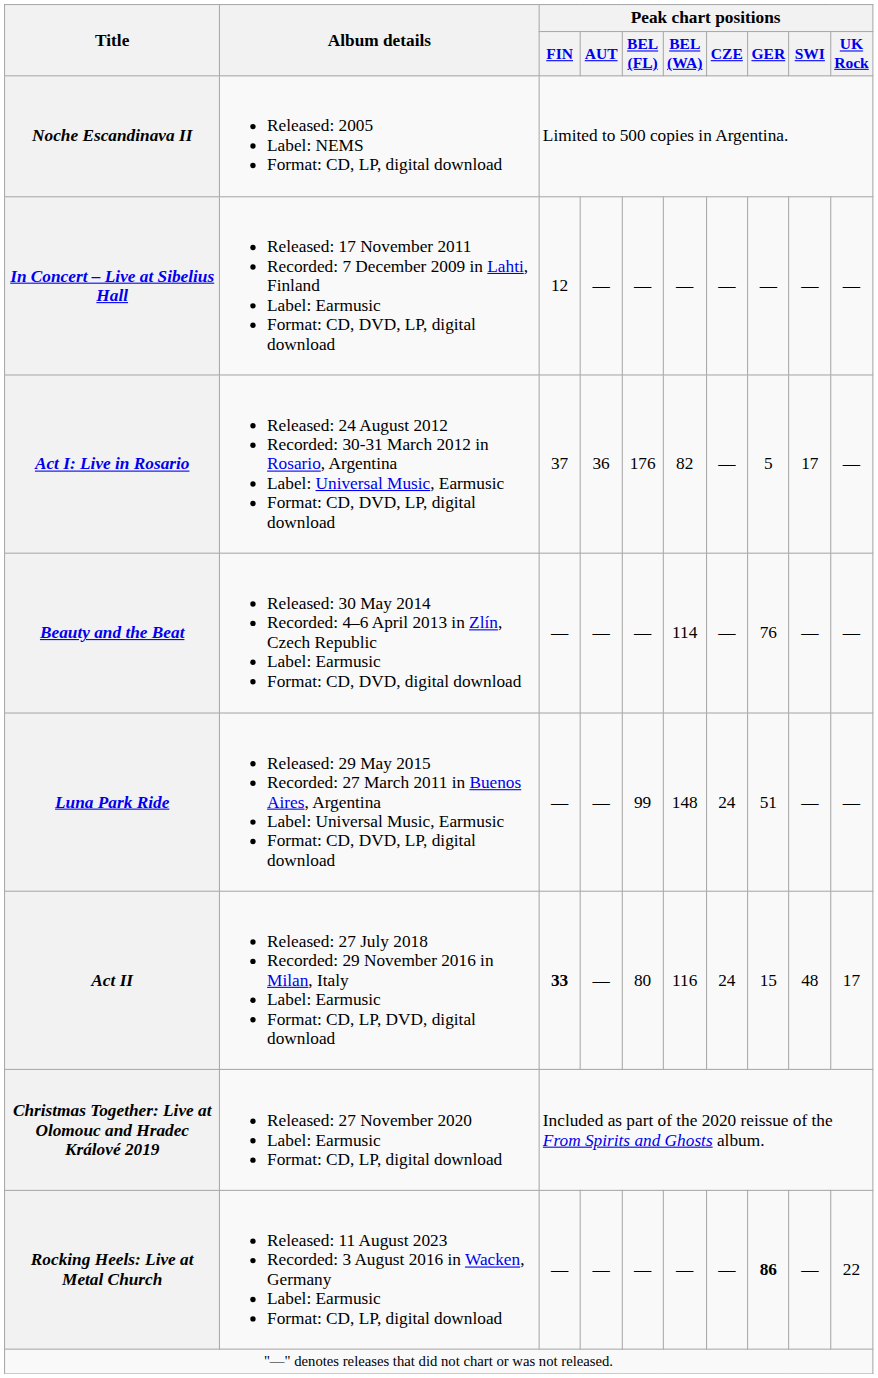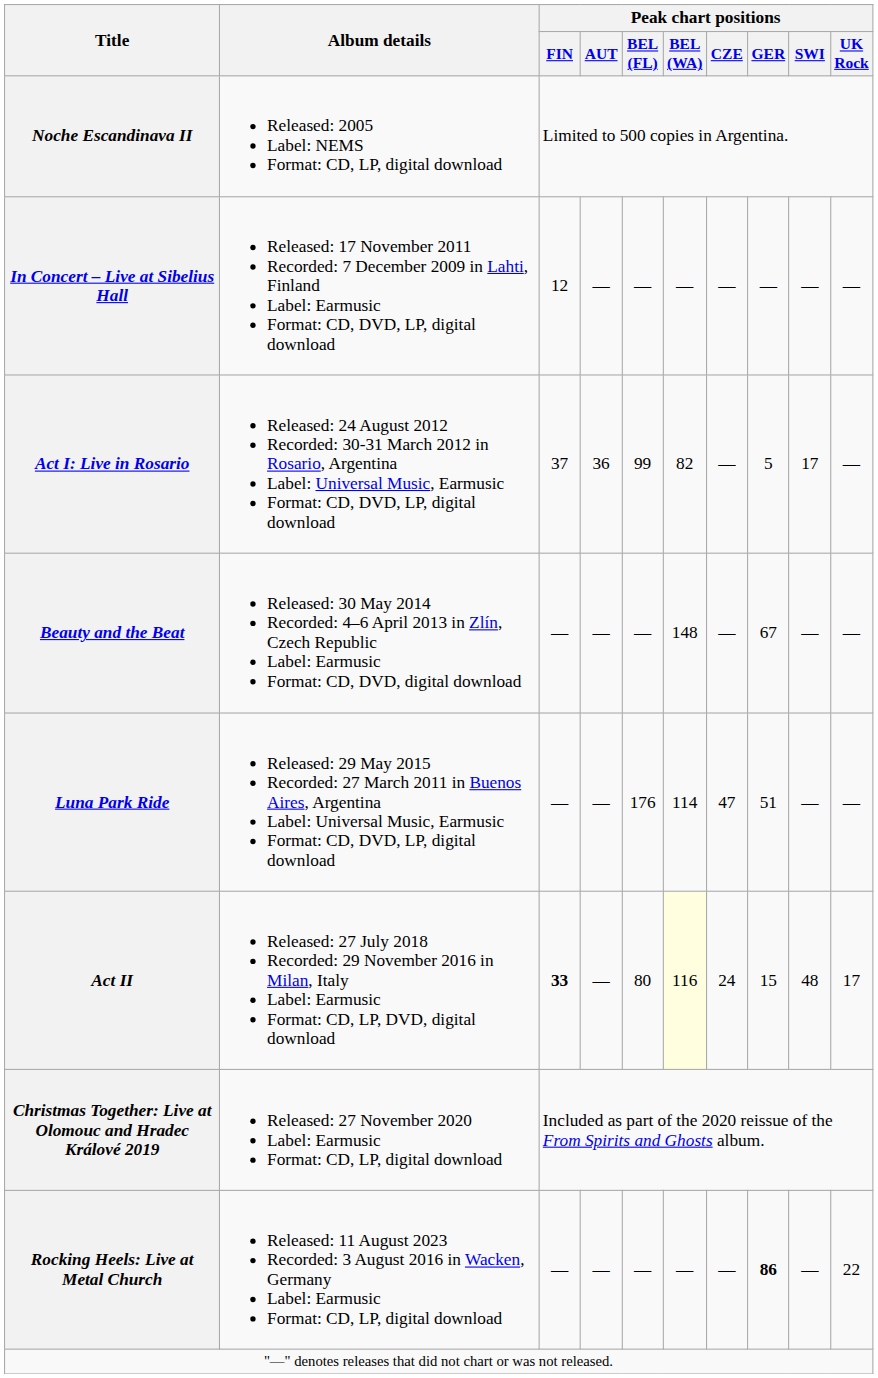 <table class="wikitable plainrowheaders">
 <tr>
 <th scope="col" rowspan="2" style="width:12em;">Title</th>
 <th scope="col" rowspan="2" style="width:18em;">Album details</th>
 <th scope="col" colspan="8">Peak chart positions</th>
 </tr>
 <tr>
 <th scope="col" style="width:2.2em;font-size:90%;"><a href='#'>FIN</a><br></th>
 <th scope="col" style="width:2.2em;font-size:90%;"><a href='#'>AUT</a><br></th>
 <th scope="col" style="width:2.2em;font-size:90%;"><a href='#'>BEL<br>(FL)</a><br></th>
 <th scope="col" style="width:2.2em;font-size:90%;"><a href='#'>BEL<br>(WA)</a><br></th>
 <th scope="col" style="width:2.2em;font-size:90%;"><a href='#'>CZE</a><br></th>
 <th scope="col" style="width:2.2em;font-size:90%;"><a href='#'>GER</a><br></th>
 <th scope="col" style="width:2.2em;font-size:90%;"><a href='#'>SWI</a><br></th>
 <th scope="col" style="width:2.2em;font-size:90%;"><a href='#'>UK Rock</a><br></th>
 </tr>
 <tr>
 <th scope="row"><em>Noche Escandinava II</em></th>
 <td><br><ul><li>Released: 2005</li><li>Label: NEMS</li><li>Format: CD, LP, digital download</li></ul></td>
 <td colspan="8">Limited to 500 copies in Argentina.</td>
 </tr>
 <tr>
 <th scope="row"><em><a href='#'>In Concert – Live at Sibelius Hall</a></em></th>
 <td><br><ul><li>Released: 17 November 2011</li><li>Recorded: 7 December 2009 in <a href='#'>Lahti</a>, Finland</li><li>Label: Earmusic</li><li>Format: CD, DVD, LP, digital download</li></ul></td>
 <td style="text-align:center">12</td>
 <td style="text-align:center">—</td>
 <td style="text-align:center">—</td>
 <td style="text-align:center">—</td>
 <td style="text-align:center">—</td>
 <td style="text-align:center">—</td>
 <td style="text-align:center">—</td>
 <td style="text-align:center">—</td>
 </tr>
 <tr>
 <th scope="row"><em><a href='#'>Act I: Live in Rosario</a></em></th>
 <td><br><ul><li>Released: 24 August 2012</li><li>Recorded: 30-31 March 2012 in <a href='#'>Rosario</a>, Argentina</li><li>Label: <a href='#'>Universal Music</a>, Earmusic</li><li>Format: CD, DVD, LP, digital download</li></ul></td>
 <td style="text-align:center">37</td>
 <td style="text-align:center">36</td>
-<td style="text-align:center">176</td>
+<td style="text-align:center">99</td>
 <td style="text-align:center">82</td>
 <td style="text-align:center">—</td>
 <td style="text-align:center">5</td>
 <td style="text-align:center">17</td>
 <td style="text-align:center">—</td>
 </tr>
 <tr>
 <th scope="row"><em><a href='#'>Beauty and the Beat</a></em></th>
 <td><br><ul><li>Released: 30 May 2014</li><li>Recorded: 4–6 April 2013 in <a href='#'>Zlín</a>, Czech Republic</li><li>Label: Earmusic</li><li>Format: CD, DVD, digital download</li></ul></td>
 <td style="text-align:center">—</td>
 <td style="text-align:center">—</td>
 <td style="text-align:center">—</td>
-<td style="text-align:center">114</td>
+<td style="text-align:center">148</td>
 <td style="text-align:center">—</td>
-<td style="text-align:center">76</td>
+<td style="text-align:center">67</td>
 <td style="text-align:center">—</td>
 <td style="text-align:center">—</td>
 </tr>
 <tr>
 <th scope="row"><em><a href='#'>Luna Park Ride</a></em></th>
 <td><br><ul><li>Released: 29 May 2015</li><li>Recorded: 27 March 2011 in <a href='#'>Buenos Aires</a>, Argentina</li><li>Label: Universal Music, Earmusic</li><li>Format: CD, DVD, LP, digital download</li></ul></td>
 <td style="text-align:center">—</td>
 <td style="text-align:center">—</td>
-<td style="text-align:center">99</td>
-<td style="text-align:center">148</td>
-<td style="text-align:center">24</td>
+<td style="text-align:center">176</td>
+<td style="text-align:center">114</td>
+<td style="text-align:center">47</td>
 <td style="text-align:center">51</td>
 <td style="text-align:center">—</td>
 <td style="text-align:center">—</td>
 </tr>
 <tr>
 <th scope="row"><em>Act II</em></th>
 <td><br><ul><li>Released: 27 July 2018</li><li>Recorded: 29 November 2016 in <a href='#'>Milan</a>, Italy</li><li>Label: Earmusic</li><li>Format: CD, LP, DVD, digital download</li></ul></td>
 <td style="text-align:center"><strong>33</strong></td>
 <td style="text-align:center">—</td>
 <td style="text-align:center">80</td>
-<td style="text-align:center">116</td>
+<td style="background: lightyellow; text-align:center">116</td>
 <td style="text-align:center">24</td>
 <td style="text-align:center">15</td>
 <td style="text-align:center">48</td>
 <td style="text-align:center">17</td>
 </tr>
 <tr>
 <th scope="row"><em>Christmas Together: Live at Olomouc and Hradec Králové 2019</em></th>
 <td><br><ul><li>Released: 27 November 2020</li><li>Label: Earmusic</li><li>Format: CD, LP, digital download</li></ul></td>
 <td colspan="8">Included as part of the 2020 reissue of the <em><a href='#'>From Spirits and Ghosts</a></em> album.</td>
 </tr>
 <tr>
 <th scope="row"><em>Rocking Heels: Live at Metal Church</em></th>
 <td><br><ul><li>Released: 11 August 2023</li><li>Recorded: 3 August 2016 in <a href='#'>Wacken</a>, Germany</li><li>Label: Earmusic</li><li>Format: CD, LP, digital download</li></ul></td>
 <td style="text-align:center">—</td>
 <td style="text-align:center">—</td>
 <td style="text-align:center">—</td>
 <td style="text-align:center">—</td>
 <td style="text-align:center">—</td>
 <td style="text-align:center"><strong>86</strong></td>
 <td style="text-align:center">—</td>
 <td style="text-align:center">22</td>
 </tr>
 <tr>
 <td colspan="100" style="font-size:85%; text-align: center">"—" denotes releases that did not chart or was not released.</td>
 </tr>
 </table>
